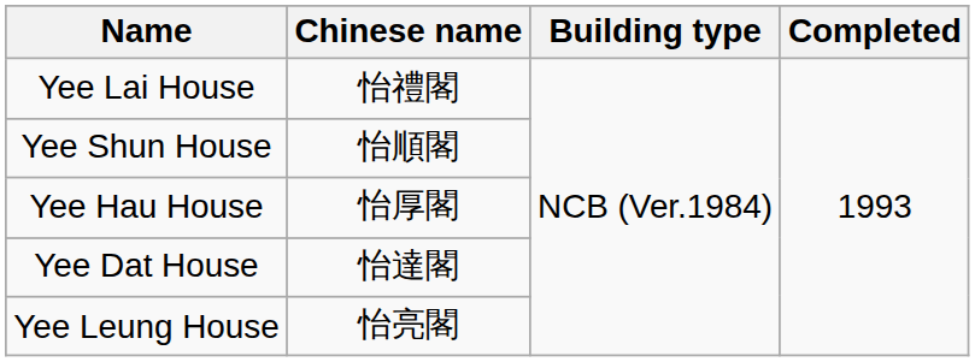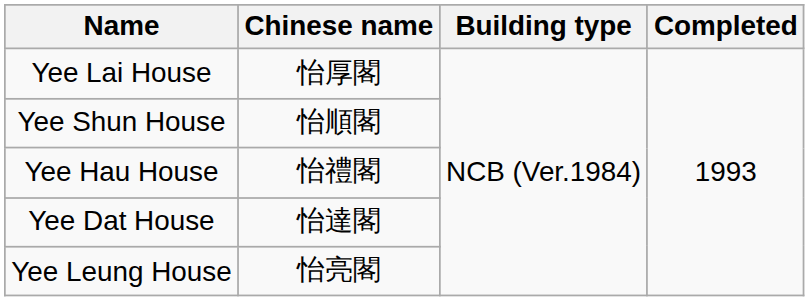 <table class="wikitable" style="text-align: center">
 <tr>
 <th>Name</th>
 <th>Chinese name</th>
 <th>Building type</th>
 <th>Completed</th>
 </tr>
 <tr>
 <td>Yee Lai House</td>
-<td>怡禮閣</td>
+<td>怡厚閣</td>
 <td rowspan="5">NCB (Ver.1984)</td>
 <td rowspan="5">1993</td>
 </tr>
 <tr>
 <td>Yee Shun House</td>
 <td>怡順閣</td>
 </tr>
 <tr>
 <td>Yee Hau House</td>
-<td>怡厚閣</td>
+<td>怡禮閣</td>
 </tr>
 <tr>
 <td>Yee Dat House</td>
 <td>怡達閣</td>
 </tr>
 <tr>
 <td>Yee Leung House</td>
 <td>怡亮閣</td>
 </tr>
 </table>
